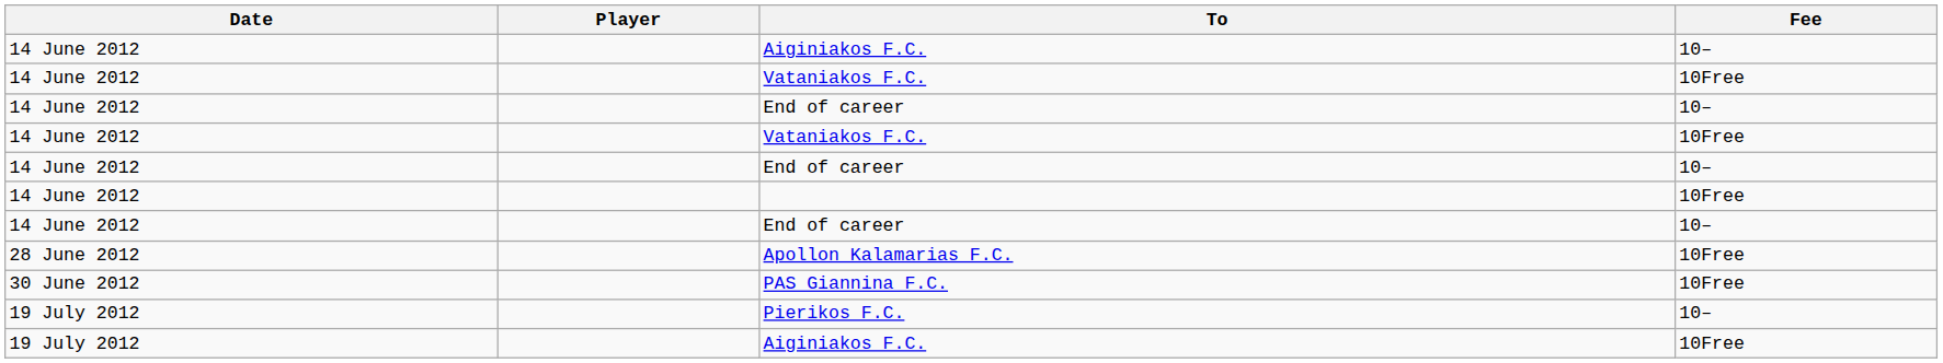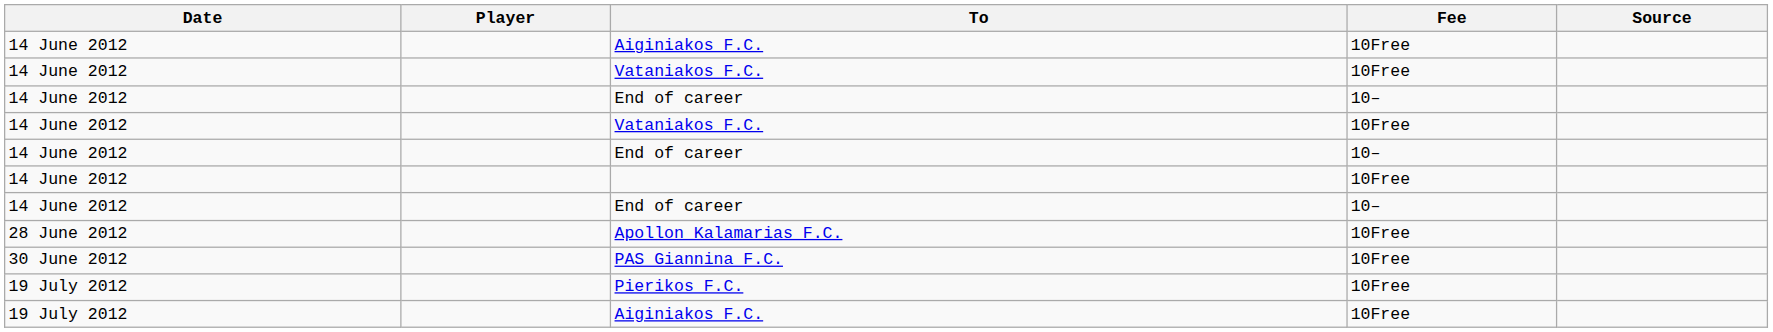 <table class="wikitable sortable" style="text-align:center; width:70%; text-align:left;">
 <tr>
 <th>Date</th>
 <th>Player</th>
 <th>To</th>
 <th>Fee</th>
+<th>Source</th>
 </tr>
 <tr>
 <td>14 June 2012</td>
 <td> </td>
 <td> <a href='#'>Aiginiakos F.C.</a></td>
-<td><span>10</span>–</td>
+<td><span>10</span>Free</td>
+<td style="text-align:center;"></td>
 </tr>
 <tr>
 <td>14 June 2012</td>
 <td> </td>
 <td> <a href='#'>Vataniakos F.C.</a></td>
 <td><span>10</span>Free</td>
+<td style="text-align:center;"></td>
 </tr>
 <tr>
 <td>14 June 2012</td>
 <td> </td>
 <td>End of career</td>
 <td><span>10</span>–</td>
+<td style="text-align:center;"></td>
 </tr>
 <tr>
 <td>14 June 2012</td>
 <td> </td>
 <td> <a href='#'>Vataniakos F.C.</a></td>
 <td><span>10</span>Free</td>
+<td style="text-align:center;"></td>
 </tr>
 <tr>
 <td>14 June 2012</td>
 <td> </td>
 <td>End of career</td>
 <td><span>10</span>–</td>
+<td style="text-align:center;"></td>
 </tr>
 <tr>
 <td>14 June 2012</td>
 <td> </td>
 <td></td>
 <td><span>10</span>Free</td>
+<td style="text-align:center;"></td>
 </tr>
 <tr>
 <td>14 June 2012</td>
 <td> </td>
 <td>End of career</td>
 <td><span>10</span>–</td>
+<td style="text-align:center;"></td>
 </tr>
 <tr>
 <td>28 June 2012</td>
 <td> </td>
 <td> <a href='#'>Apollon Kalamarias F.C.</a></td>
 <td><span>10</span>Free</td>
+<td style="text-align:center;"></td>
 </tr>
 <tr>
 <td>30 June 2012</td>
 <td> </td>
 <td> <a href='#'>PAS Giannina F.C.</a></td>
 <td><span>10</span>Free</td>
+<td style="text-align:center;"></td>
 </tr>
 <tr>
 <td>19 July 2012</td>
 <td> </td>
 <td> <a href='#'>Pierikos F.C.</a></td>
-<td><span>10</span>–</td>
+<td><span>10</span>Free</td>
+<td style="text-align:center;"></td>
 </tr>
 <tr>
 <td>19 July 2012</td>
 <td> </td>
 <td> <a href='#'>Aiginiakos F.C.</a></td>
 <td><span>10</span>Free</td>
+<td style="text-align:center;"></td>
 </tr>
 </table>
